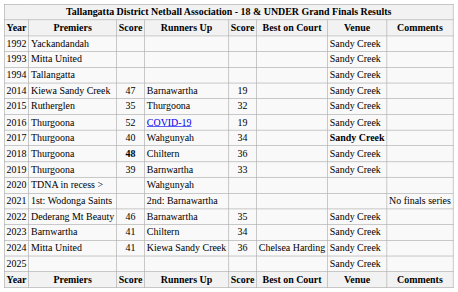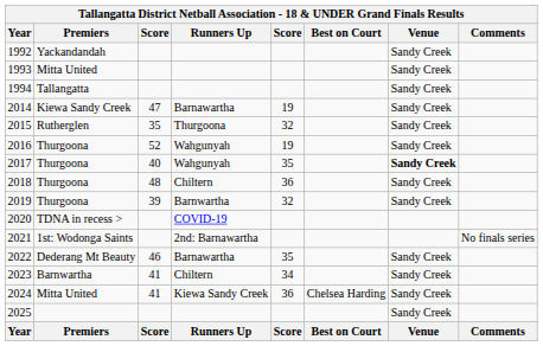 <table class="wikitable collapsible collapsed">
 <tr>
 <th colspan="8" align="center">Tallangatta District Netball Association - <strong>18 & UNDER</strong> Grand Finals Results</th>
 </tr>
 <tr>
 <th>Year</th>
 <th><span><strong>Premiers</strong></span></th>
 <th>Score</th>
 <th>Runners Up</th>
 <th>Score</th>
 <th>Best on Court</th>
 <th>Venue</th>
 <th>Comments</th>
 </tr>
 <tr>
 <td>1992</td>
 <td>Yackandandah</td>
 <td align=center></td>
 <td></td>
 <td align=center></td>
 <td></td>
 <td>Sandy Creek</td>
 <td></td>
 </tr>
 <tr>
 <td>1993</td>
 <td>Mitta United</td>
 <td align=center></td>
 <td></td>
 <td align=center></td>
 <td></td>
 <td>Sandy Creek</td>
 <td></td>
 </tr>
 <tr>
 <td>1994</td>
 <td>Tallangatta</td>
 <td align=center></td>
 <td></td>
 <td align=center></td>
 <td></td>
 <td>Sandy Creek</td>
 <td></td>
 </tr>
 <tr>
 <td>2014</td>
 <td>Kiewa Sandy Creek</td>
 <td align=center>47</td>
 <td>Barnawartha</td>
 <td align=center>19</td>
 <td></td>
 <td>Sandy Creek</td>
 <td></td>
 </tr>
 <tr>
 <td>2015</td>
 <td>Rutherglen</td>
 <td align=center>35</td>
 <td>Thurgoona</td>
 <td align=center>32</td>
 <td></td>
 <td>Sandy Creek</td>
 <td></td>
 </tr>
 <tr>
 <td>2016</td>
 <td>Thurgoona</td>
 <td align=center>52</td>
-<td><a href='#'>COVID-19</a></td>
+<td>Wahgunyah</td>
 <td align=center>19</td>
 <td></td>
 <td>Sandy Creek</td>
 <td></td>
 </tr>
 <tr>
 <td>2017</td>
 <td>Thurgoona</td>
 <td align=center>40</td>
 <td>Wahgunyah</td>
-<td align=center>34</td>
+<td align=center>35</td>
 <td></td>
 <td><strong>Sandy Creek</strong></td>
 <td></td>
 </tr>
 <tr>
 <td>2018</td>
 <td>Thurgoona</td>
-<td align=center><strong>48</strong></td>
+<td align=center>48</td>
 <td>Chiltern</td>
 <td align=center>36</td>
 <td></td>
 <td>Sandy Creek</td>
 <td></td>
 </tr>
 <tr>
 <td>2019</td>
 <td>Thurgoona</td>
 <td align=center>39</td>
 <td>Barnwartha</td>
-<td align=center>33</td>
+<td align=center>32</td>
 <td></td>
 <td>Sandy Creek</td>
 <td></td>
 </tr>
 <tr>
 <td>2020</td>
 <td>TDNA in recess ></td>
 <td align=center></td>
-<td>Wahgunyah</td>
+<td><a href='#'>COVID-19</a></td>
 <td align=center></td>
 <td></td>
 <td></td>
 <td></td>
 </tr>
 <tr>
 <td>2021</td>
 <td>1st: Wodonga Saints</td>
 <td align=center></td>
 <td>2nd: Barnawartha</td>
 <td align=center></td>
 <td></td>
 <td></td>
 <td>No finals series</td>
 </tr>
 <tr>
 <td>2022</td>
 <td>Dederang Mt Beauty</td>
 <td align=center>46</td>
 <td>Barnawartha</td>
 <td align=center>35</td>
 <td></td>
 <td>Sandy Creek</td>
 <td></td>
 </tr>
 <tr>
 <td>2023</td>
 <td>Barnwartha</td>
 <td align=center>41</td>
 <td>Chiltern</td>
 <td align=center>34</td>
 <td></td>
 <td>Sandy Creek</td>
 <td></td>
 </tr>
 <tr>
 <td>2024</td>
 <td>Mitta United</td>
 <td align=center>41</td>
 <td>Kiewa Sandy Creek</td>
 <td align=center>36</td>
 <td>Chelsea Harding</td>
 <td>Sandy Creek</td>
 <td></td>
 </tr>
 <tr>
 <td>2025</td>
 <td></td>
 <td align=center></td>
 <td></td>
 <td align=center></td>
 <td></td>
 <td>Sandy Creek</td>
 <td></td>
 </tr>
 <tr>
 <th>Year</th>
 <th><span><strong>Premiers</strong></span></th>
 <th>Score</th>
 <th>Runners Up</th>
 <th>Score</th>
 <th>Best on Court</th>
 <th>Venue</th>
 <th>Comments</th>
 </tr>
 </table>
